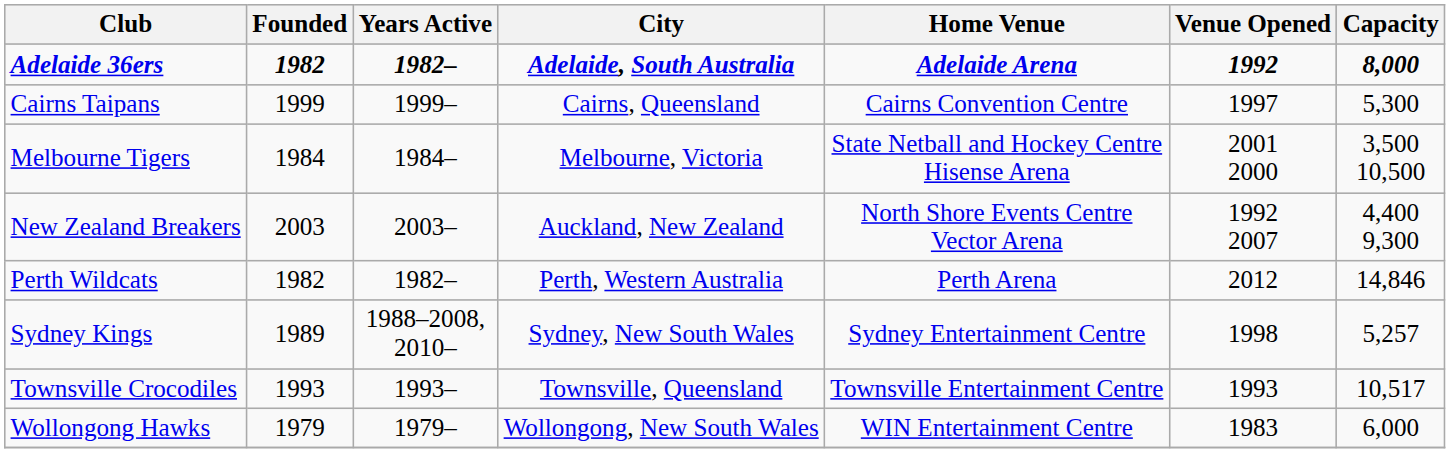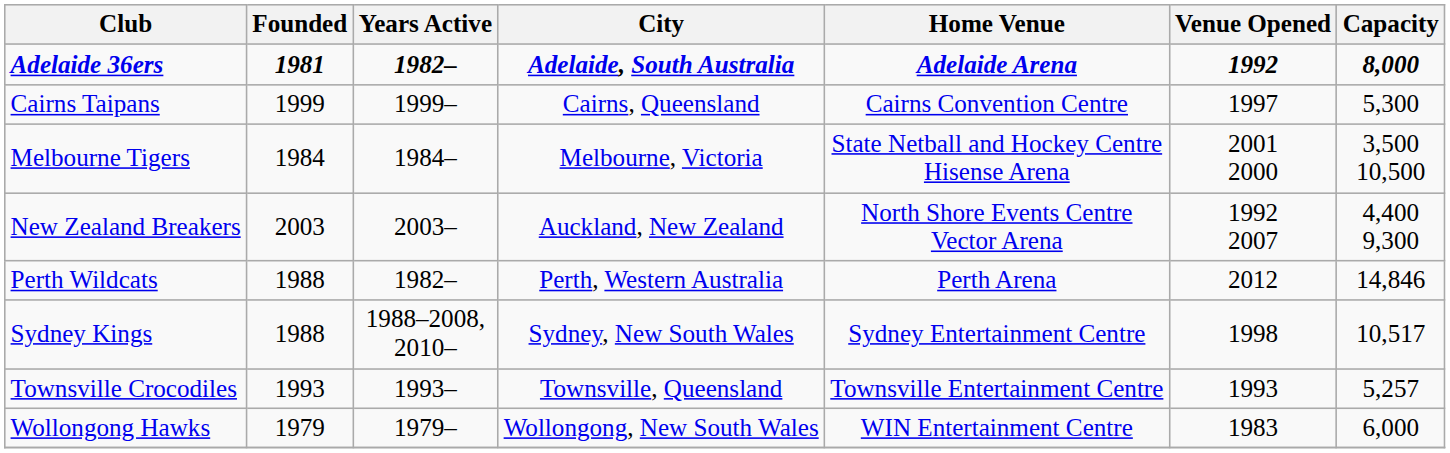 <table class="wikitable">
 <tr>
 <th>Club</th>
 <th>Founded</th>
 <th>Years Active</th>
 <th>City</th>
 <th>Home Venue</th>
 <th>Venue Opened</th>
 <th>Capacity</th>
 </tr>
 <tr>
 <td><strong><em><a href='#'>Adelaide 36ers</a></em></strong></td>
-<td align=center><strong><em>1982</em></strong></td>
+<td align=center><strong><em>1981</em></strong></td>
 <td align=center><strong><em>1982–</em></strong></td>
 <td align=center><strong><em><a href='#'>Adelaide</a>, <a href='#'>South Australia</a></em></strong></td>
 <td align=center><strong><em><a href='#'>Adelaide Arena</a></em></strong></td>
 <td align=center><strong><em>1992</em></strong></td>
 <td align=center><strong><em>8,000</em></strong></td>
 </tr>
 <tr>
 <td><a href='#'>Cairns Taipans</a></td>
 <td align=center>1999</td>
 <td align=center>1999–</td>
 <td align=center><a href='#'>Cairns</a>, <a href='#'>Queensland</a></td>
 <td align=center><a href='#'>Cairns Convention Centre</a></td>
 <td align=center>1997</td>
 <td align=center>5,300</td>
 </tr>
 <tr>
 <td><a href='#'>Melbourne Tigers</a></td>
 <td align=center>1984</td>
 <td align=center>1984–</td>
 <td align=center><a href='#'>Melbourne</a>, <a href='#'>Victoria</a></td>
 <td align=center><a href='#'>State Netball and Hockey Centre</a><br><a href='#'>Hisense Arena</a></td>
 <td align=center>2001<br>2000</td>
 <td align=center>3,500<br>10,500</td>
 </tr>
 <tr>
 <td><a href='#'>New Zealand Breakers</a></td>
 <td align=center>2003</td>
 <td align=center>2003–</td>
 <td align=center><a href='#'>Auckland</a>, <a href='#'>New Zealand</a></td>
 <td align=center><a href='#'>North Shore Events Centre</a><br><a href='#'>Vector Arena</a></td>
 <td align=center>1992<br>2007</td>
 <td align=center>4,400<br>9,300</td>
 </tr>
 <tr>
 <td><a href='#'>Perth Wildcats</a></td>
-<td align=center>1982</td>
+<td align=center>1988</td>
 <td align=center>1982–</td>
 <td align=center><a href='#'>Perth</a>, <a href='#'>Western Australia</a></td>
 <td align=center><a href='#'>Perth Arena</a></td>
 <td align=center>2012</td>
 <td align=center>14,846</td>
 </tr>
 <tr>
 <td><a href='#'>Sydney Kings</a></td>
-<td align=center>1989</td>
+<td align=center>1988</td>
 <td align=center>1988–2008,<br> 2010–</td>
 <td align=center><a href='#'>Sydney</a>, <a href='#'>New South Wales</a></td>
 <td align=center><a href='#'>Sydney Entertainment Centre</a></td>
 <td align=center>1998</td>
-<td align=center>5,257</td>
+<td align=center>10,517</td>
 </tr>
 <tr>
 <td><a href='#'>Townsville Crocodiles</a></td>
 <td align=center>1993</td>
 <td align=center>1993–</td>
 <td align=center><a href='#'>Townsville</a>, <a href='#'>Queensland</a></td>
 <td align=center><a href='#'>Townsville Entertainment Centre</a></td>
 <td align=center>1993</td>
-<td align=center>10,517</td>
+<td align=center>5,257</td>
 </tr>
 <tr>
 <td><a href='#'>Wollongong Hawks</a></td>
 <td align=center>1979</td>
 <td align=center>1979–</td>
 <td align=center><a href='#'>Wollongong</a>, <a href='#'>New South Wales</a></td>
 <td align=center><a href='#'>WIN Entertainment Centre</a></td>
 <td align=center>1983</td>
 <td align=center>6,000</td>
 </tr>
 <tr>
 </tr>
 </table>
